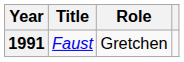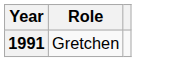 <table class="wikitable plainrowheaders">
 <tr>
 <th scope="col">Year</th>
-<th scope="col">Title</th>
 <th scope="col">Role</th>
 <th scope="col" class="unsortable"></th>
 </tr>
 <tr>
 <th scope="row">1991</th>
-<td><em><a href='#'>Faust</a></em></td>
 <td>Gretchen</td>
 <td style="text-align:center"></td>
 </tr>
 </table>
